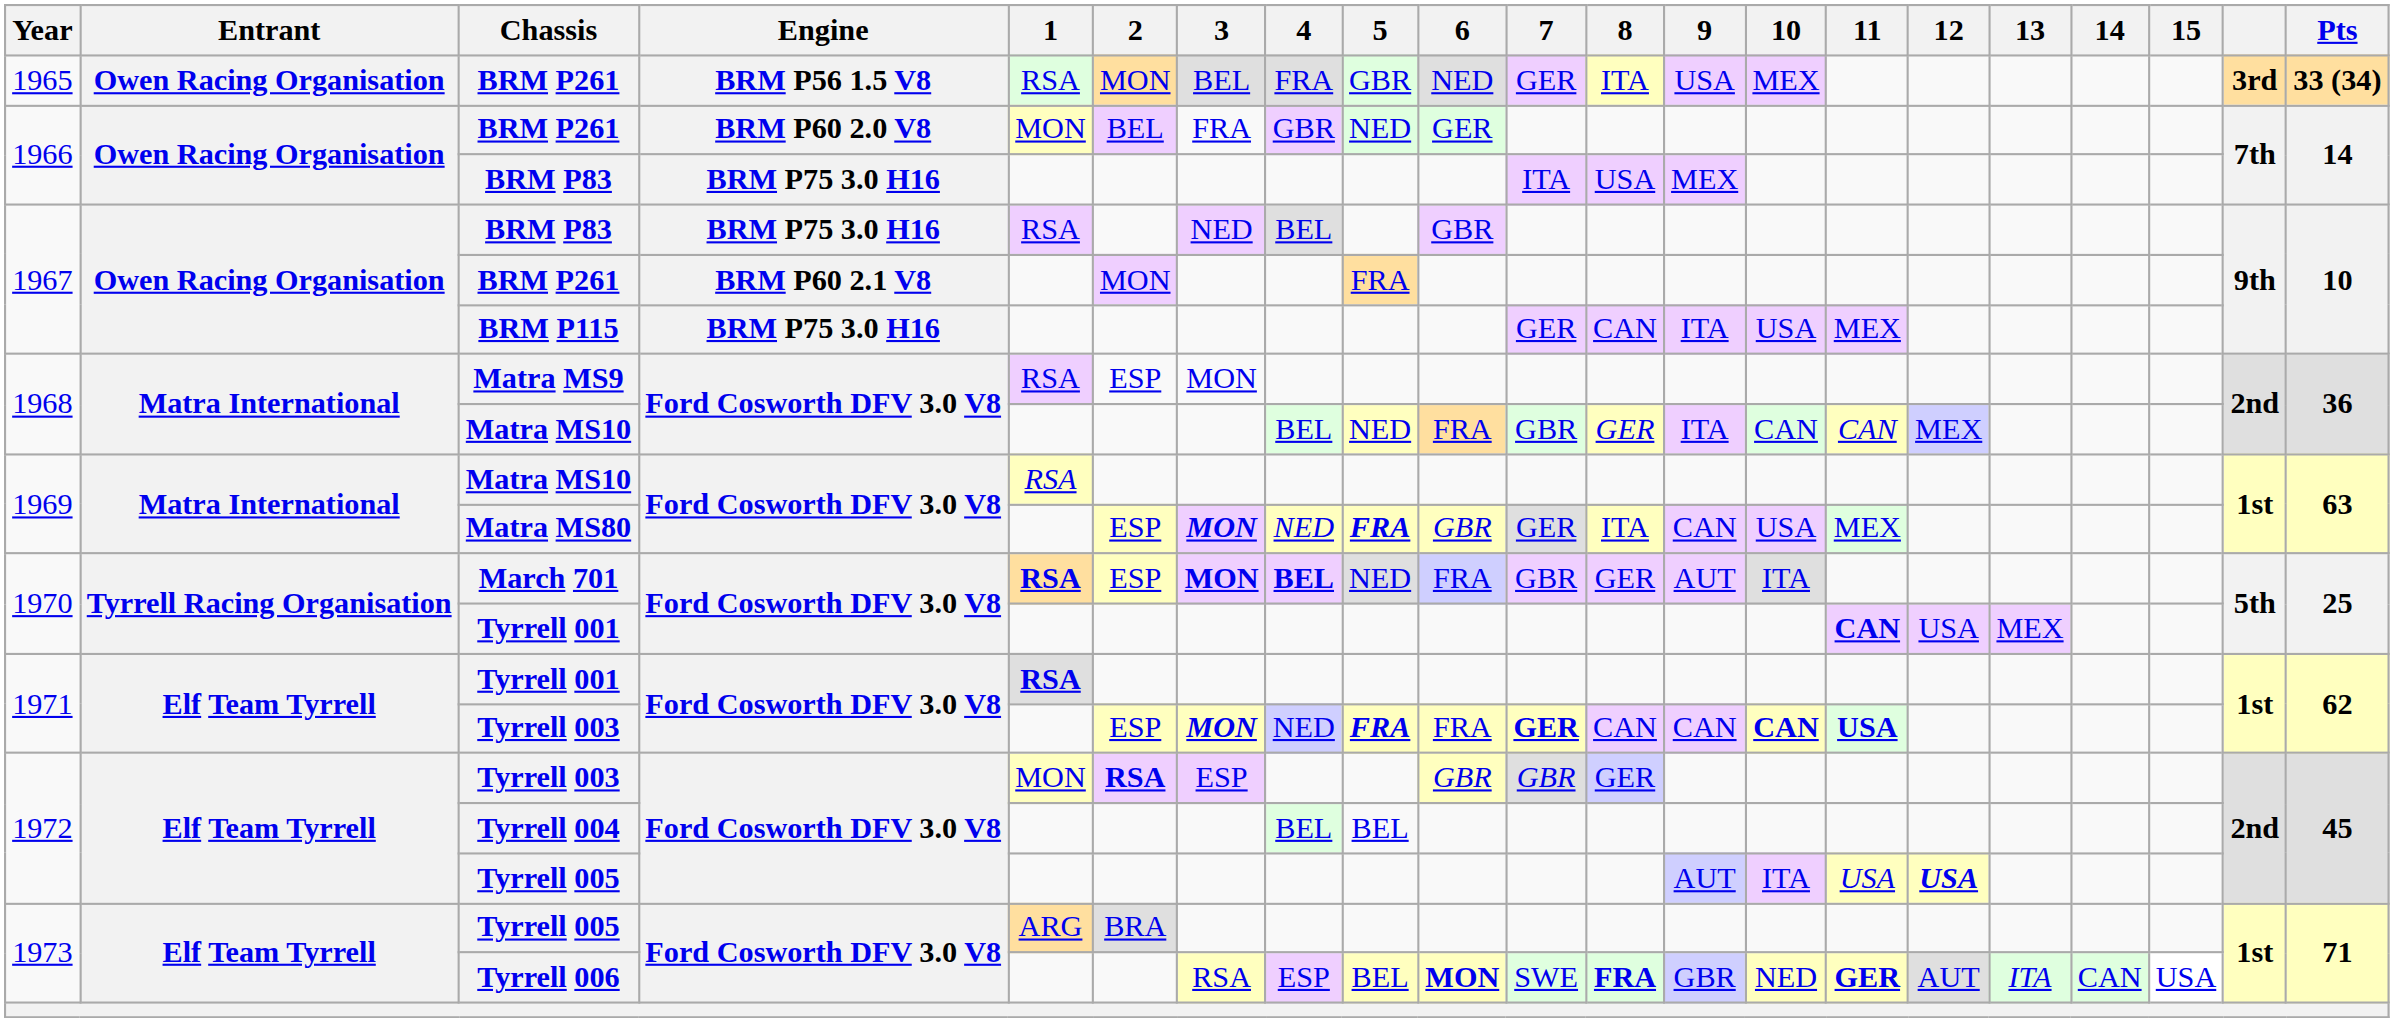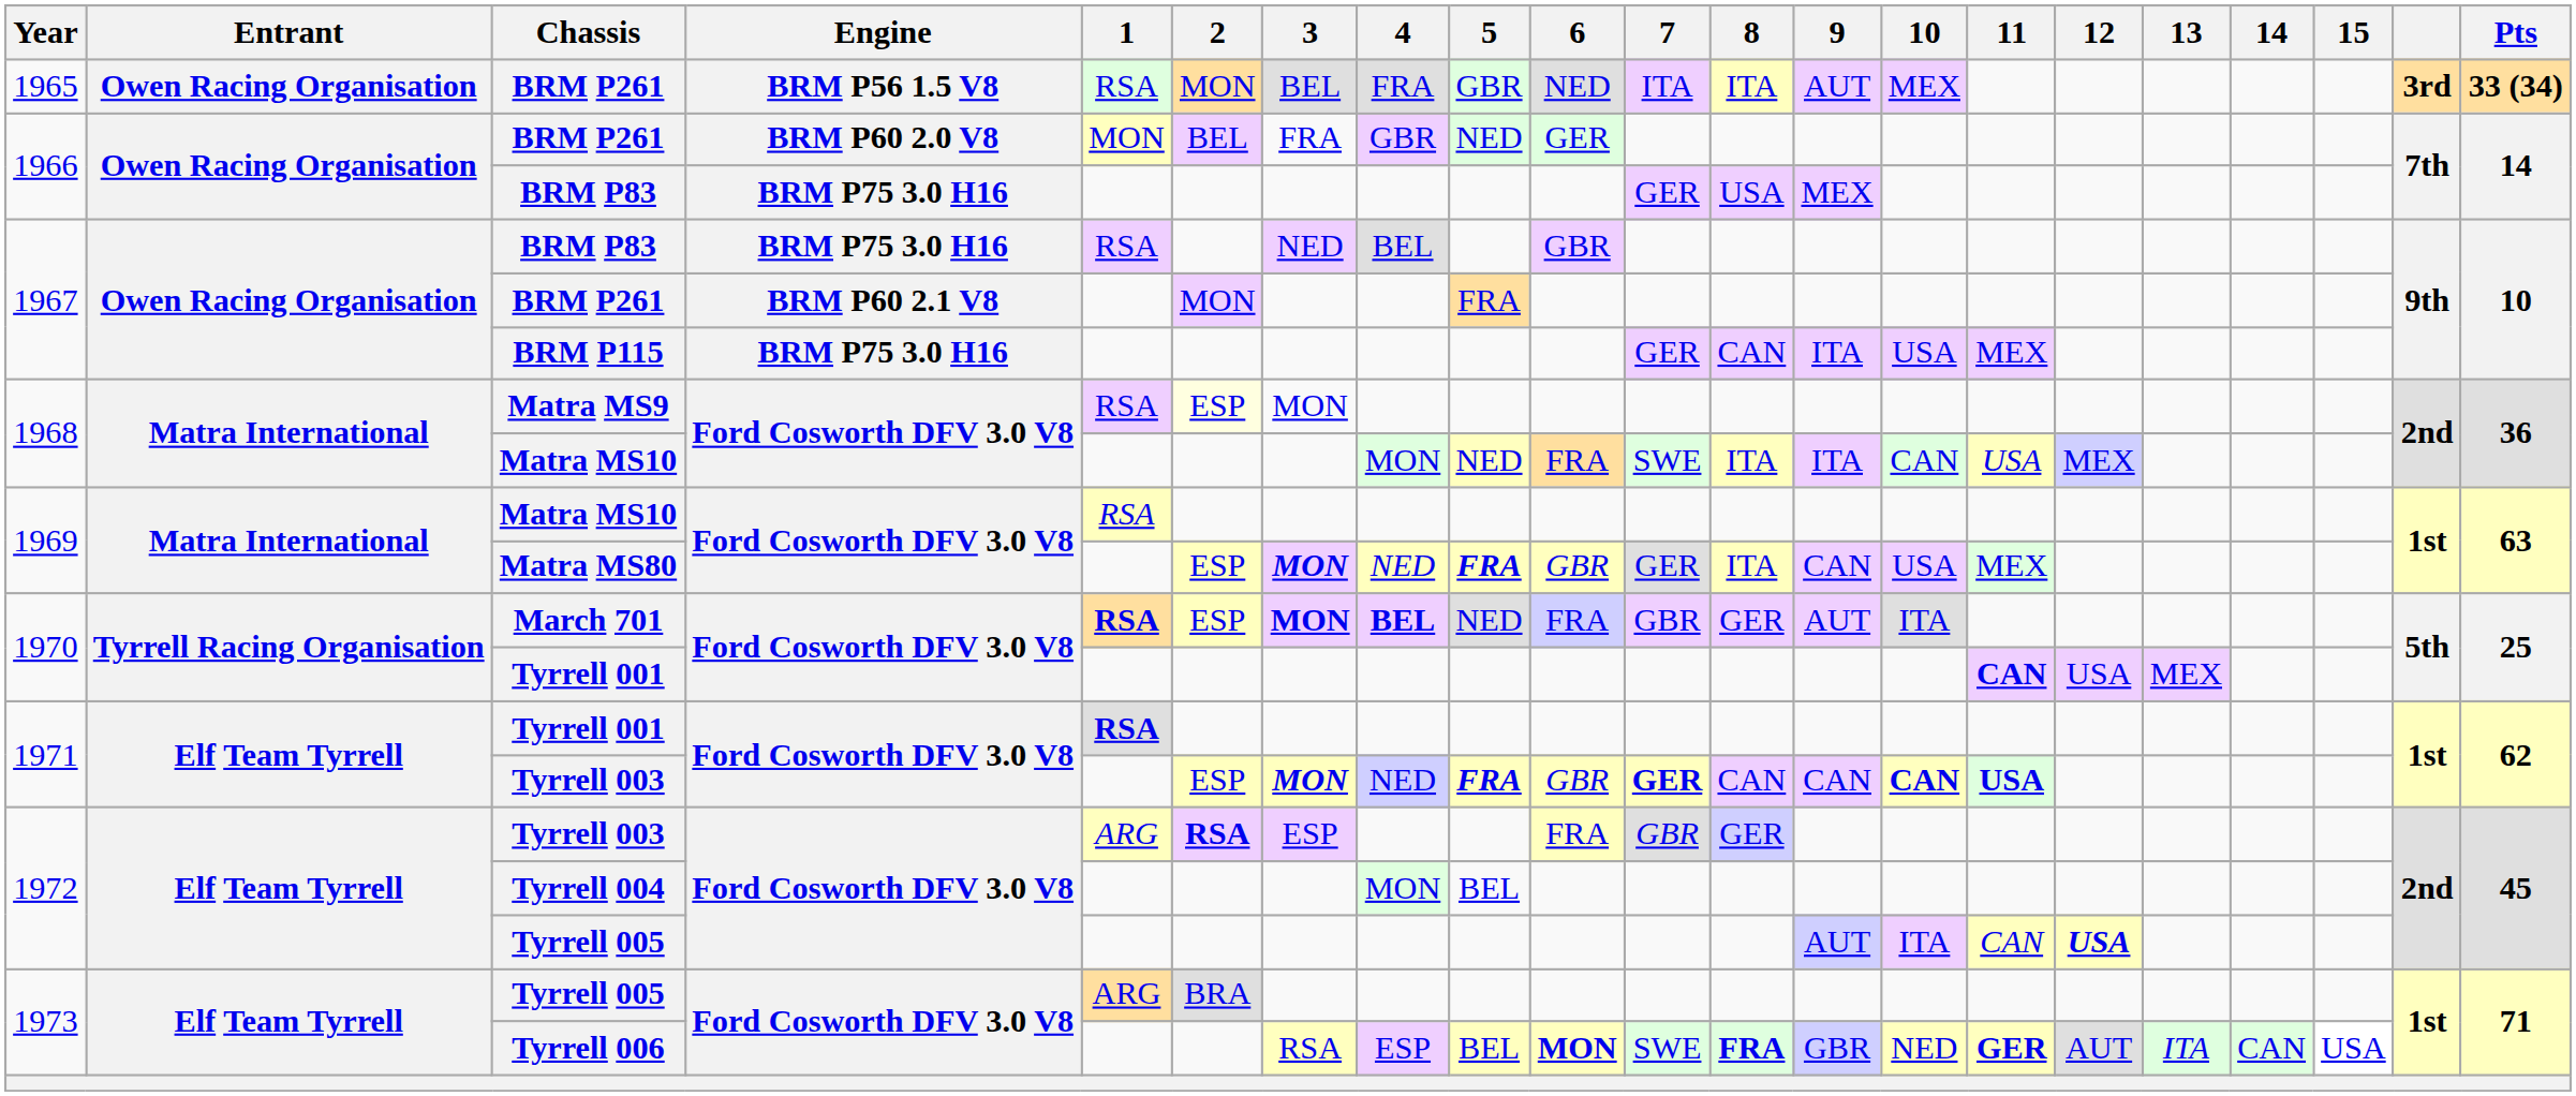 <table class="wikitable" style="text-align:center; font-size:90%">
 <tr>
 <th>Year</th>
 <th>Entrant</th>
 <th>Chassis</th>
 <th>Engine</th>
 <th>1</th>
 <th>2</th>
 <th>3</th>
 <th>4</th>
 <th>5</th>
 <th>6</th>
 <th>7</th>
 <th>8</th>
 <th>9</th>
 <th>10</th>
 <th>11</th>
 <th>12</th>
 <th>13</th>
 <th>14</th>
 <th>15</th>
 <th></th>
 <th><a href='#'>Pts</a></th>
 </tr>
 <tr>
 <td><a href='#'>1965</a></td>
 <th><a href='#'>Owen Racing Organisation</a></th>
 <th><a href='#'>BRM</a> <a href='#'>P261</a></th>
 <th><a href='#'>BRM</a> P56 1.5 <a href='#'>V8</a></th>
 <td style="background:#dfffdf;"><a href='#'>RSA</a><br></td>
 <td style="background:#ffdf9f;"><a href='#'>MON</a><br></td>
 <td style="background:#dfdfdf;"><a href='#'>BEL</a><br></td>
 <td style="background:#dfdfdf;"><a href='#'>FRA</a><br></td>
 <td style="background:#dfffdf;"><a href='#'>GBR</a><br></td>
 <td style="background:#dfdfdf;"><a href='#'>NED</a><br></td>
-<td style="background:#efcfff;"><a href='#'>GER</a><br></td>
+<td style="background:#efcfff;"><a href='#'>ITA</a><br></td>
 <td style="background:#ffffbf;"><a href='#'>ITA</a><br></td>
-<td style="background:#efcfff;"><a href='#'>USA</a><br></td>
+<td style="background:#efcfff;"><a href='#'>AUT</a><br></td>
 <td style="background:#efcfff;"><a href='#'>MEX</a><br></td>
 <td></td>
 <td></td>
 <td></td>
 <td></td>
 <td></td>
 <td style="background:#ffdf9f;"><strong>3rd</strong></td>
 <td style="background:#ffdf9f;"><strong>33 (34)</strong></td>
 </tr>
 <tr>
 <td rowspan=2><a href='#'>1966</a></td>
 <th rowspan=2><a href='#'>Owen Racing Organisation</a></th>
 <th><a href='#'>BRM</a> <a href='#'>P261</a></th>
 <th><a href='#'>BRM</a> P60 2.0 <a href='#'>V8</a></th>
 <td style="background:#ffffbf;"><a href='#'>MON</a><br></td>
 <td style="background:#efcfff;"><a href='#'>BEL</a><br></td>
 <td><a href='#'>FRA</a></td>
 <td style="background:#efcfff;"><a href='#'>GBR</a><br></td>
 <td style="background:#dfffdf;"><a href='#'>NED</a><br></td>
 <td style="background:#dfffdf;"><a href='#'>GER</a><br></td>
 <td></td>
 <td></td>
 <td></td>
 <td></td>
 <td></td>
 <td></td>
 <td></td>
 <td></td>
 <td></td>
 <th rowspan=2>7th</th>
 <th rowspan=2>14</th>
 </tr>
 <tr>
 <th><a href='#'>BRM</a> <a href='#'>P83</a></th>
 <th><a href='#'>BRM</a> P75 3.0 <a href='#'>H16</a></th>
 <td></td>
 <td></td>
 <td></td>
 <td></td>
 <td></td>
 <td></td>
-<td style="background:#efcfff;"><a href='#'>ITA</a><br></td>
+<td style="background:#efcfff;"><a href='#'>GER</a><br></td>
 <td style="background:#efcfff;"><a href='#'>USA</a><br></td>
 <td style="background:#efcfff;"><a href='#'>MEX</a><br></td>
 <td></td>
 <td></td>
 <td></td>
 <td></td>
 <td></td>
 <td></td>
 </tr>
 <tr>
 <td rowspan=3><a href='#'>1967</a></td>
 <th rowspan=3><a href='#'>Owen Racing Organisation</a></th>
 <th><a href='#'>BRM</a> <a href='#'>P83</a></th>
 <th><a href='#'>BRM</a> P75 3.0 <a href='#'>H16</a></th>
 <td style="background:#efcfff;"><a href='#'>RSA</a><br></td>
 <td></td>
 <td style="background:#efcfff;"><a href='#'>NED</a><br></td>
 <td style="background:#dfdfdf;"><a href='#'>BEL</a><br></td>
 <td></td>
 <td style="background:#efcfff;"><a href='#'>GBR</a><br></td>
 <td></td>
 <td></td>
 <td></td>
 <td></td>
 <td></td>
 <td></td>
 <td></td>
 <td></td>
 <td></td>
 <th rowspan=3>9th</th>
 <th rowspan=3>10</th>
 </tr>
 <tr>
 <th><a href='#'>BRM</a> <a href='#'>P261</a></th>
 <th><a href='#'>BRM</a> P60 2.1 <a href='#'>V8</a></th>
 <td></td>
 <td style="background:#efcfff;"><a href='#'>MON</a><br></td>
 <td></td>
 <td></td>
 <td style="background:#ffdf9f;"><a href='#'>FRA</a><br></td>
 <td></td>
 <td></td>
 <td></td>
 <td></td>
 <td></td>
 <td></td>
 <td></td>
 <td></td>
 <td></td>
 <td></td>
 </tr>
 <tr>
 <th><a href='#'>BRM</a> <a href='#'>P115</a></th>
 <th><a href='#'>BRM</a> P75 3.0 <a href='#'>H16</a></th>
 <td></td>
 <td></td>
 <td></td>
 <td></td>
 <td></td>
 <td></td>
 <td style="background:#efcfff;"><a href='#'>GER</a><br></td>
 <td style="background:#efcfff;"><a href='#'>CAN</a><br></td>
 <td style="background:#efcfff;"><a href='#'>ITA</a><br></td>
 <td style="background:#efcfff;"><a href='#'>USA</a><br></td>
 <td style="background:#efcfff;"><a href='#'>MEX</a><br></td>
 <td></td>
 <td></td>
 <td></td>
 <td></td>
 </tr>
 <tr>
 <td rowspan=2><a href='#'>1968</a></td>
 <th rowspan=2><a href='#'>Matra International</a></th>
 <th><a href='#'>Matra</a> <a href='#'>MS9</a></th>
 <th rowspan=2><a href='#'>Ford Cosworth DFV</a> 3.0 <a href='#'>V8</a></th>
 <td style="background:#efcfff;"><a href='#'>RSA</a><br></td>
-<td><a href='#'>ESP</a></td>
+<td style="background: lightyellow;"><a href='#'>ESP</a></td>
 <td><a href='#'>MON</a></td>
 <td></td>
 <td></td>
 <td></td>
 <td></td>
 <td></td>
 <td></td>
 <td></td>
 <td></td>
 <td></td>
 <td></td>
 <td></td>
 <td></td>
 <td rowspan=2 style="background:#dfdfdf;"><strong>2nd</strong></td>
 <td rowspan=2 style="background:#dfdfdf;"><strong>36</strong></td>
 </tr>
 <tr>
 <th><a href='#'>Matra</a> <a href='#'>MS10</a></th>
 <td></td>
 <td></td>
 <td></td>
-<td style="background:#dfffdf;"><a href='#'>BEL</a><br></td>
+<td style="background:#dfffdf;"><a href='#'>MON</a><br></td>
 <td style="background:#ffffbf;"><a href='#'>NED</a><br></td>
 <td style="background:#ffdf9f;"><a href='#'>FRA</a><br></td>
-<td style="background:#dfffdf;"><a href='#'>GBR</a><br></td>
-<td style="background:#ffffbf;"><em><a href='#'>GER</a></em><br></td>
+<td style="background:#dfffdf;"><a href='#'>SWE</a><br></td>
+<td style="background:#ffffbf;"><a href='#'>ITA</a><br></td>
 <td style="background:#efcfff;"><a href='#'>ITA</a><br></td>
 <td style="background:#dfffdf;"><a href='#'>CAN</a><br></td>
-<td style="background:#ffffbf;"><em><a href='#'>CAN</a></em><br></td>
+<td style="background:#ffffbf;"><em><a href='#'>USA</a></em><br></td>
 <td style="background:#cfcfff;"><a href='#'>MEX</a><br></td>
 <td></td>
 <td></td>
 <td></td>
 </tr>
 <tr>
 <td rowspan=2><a href='#'>1969</a></td>
 <th rowspan=2><a href='#'>Matra International</a></th>
 <th><a href='#'>Matra</a> <a href='#'>MS10</a></th>
 <th rowspan=2><a href='#'>Ford Cosworth DFV</a> 3.0 <a href='#'>V8</a></th>
 <td style="background:#ffffbf;"><em><a href='#'>RSA</a></em><br></td>
 <td></td>
 <td></td>
 <td></td>
 <td></td>
 <td></td>
 <td></td>
 <td></td>
 <td></td>
 <td></td>
 <td></td>
 <td></td>
 <td></td>
 <td></td>
 <td></td>
 <td rowspan=2 style="background:#ffffbf;"><strong>1st</strong></td>
 <td rowspan=2 style="background:#ffffbf;"><strong>63</strong></td>
 </tr>
 <tr>
 <th><a href='#'>Matra</a> <a href='#'>MS80</a></th>
 <td></td>
 <td style="background:#ffffbf;"><a href='#'>ESP</a><br></td>
 <td style="background:#efcfff;"><strong><em><a href='#'>MON</a></em></strong><br></td>
 <td style="background:#ffffbf;"><em><a href='#'>NED</a></em><br></td>
 <td style="background:#ffffbf;"><strong><em><a href='#'>FRA</a></em></strong><br></td>
 <td style="background:#ffffbf;"><em><a href='#'>GBR</a></em><br></td>
 <td style="background:#dfdfdf;"><a href='#'>GER</a><br></td>
 <td style="background:#ffffbf;"><a href='#'>ITA</a><br></td>
 <td style="background:#efcfff;"><a href='#'>CAN</a><br></td>
 <td style="background:#efcfff;"><a href='#'>USA</a><br></td>
 <td style="background:#dfffdf;"><a href='#'>MEX</a><br></td>
 <td></td>
 <td></td>
 <td></td>
 <td></td>
 </tr>
 <tr>
 <td rowspan=2><a href='#'>1970</a></td>
 <th rowspan=2><a href='#'>Tyrrell Racing Organisation</a></th>
 <th><a href='#'>March</a> <a href='#'>701</a></th>
 <th rowspan=2><a href='#'>Ford Cosworth DFV</a> 3.0 <a href='#'>V8</a></th>
 <td style="background:#ffdf9f;"><strong><a href='#'>RSA</a></strong><br></td>
 <td style="background:#ffffbf;"><a href='#'>ESP</a><br></td>
 <td style="background:#efcfff;"><strong><a href='#'>MON</a></strong><br></td>
 <td style="background:#efcfff;"><strong><a href='#'>BEL</a></strong><br></td>
 <td style="background:#dfdfdf;"><a href='#'>NED</a><br></td>
 <td style="background:#cfcfff;"><a href='#'>FRA</a><br></td>
 <td style="background:#efcfff;"><a href='#'>GBR</a><br></td>
 <td style="background:#efcfff;"><a href='#'>GER</a><br></td>
 <td style="background:#efcfff;"><a href='#'>AUT</a><br></td>
 <td style="background:#dfdfdf;"><a href='#'>ITA</a><br></td>
 <td></td>
 <td></td>
 <td></td>
 <td></td>
 <td></td>
 <th rowspan=2>5th</th>
 <th rowspan=2>25</th>
 </tr>
 <tr>
 <th><a href='#'>Tyrrell</a> <a href='#'>001</a></th>
 <td></td>
 <td></td>
 <td></td>
 <td></td>
 <td></td>
 <td></td>
 <td></td>
 <td></td>
 <td></td>
 <td></td>
 <td style="background:#efcfff;"><strong><a href='#'>CAN</a></strong><br></td>
 <td style="background:#efcfff;"><a href='#'>USA</a><br></td>
 <td style="background:#efcfff;"><a href='#'>MEX</a><br></td>
 <td></td>
 <td></td>
 </tr>
 <tr>
 <td rowspan=2><a href='#'>1971</a></td>
 <th rowspan=2><a href='#'>Elf</a> <a href='#'>Team Tyrrell</a></th>
 <th><a href='#'>Tyrrell</a> <a href='#'>001</a></th>
 <th rowspan=2><a href='#'>Ford Cosworth DFV</a> 3.0 <a href='#'>V8</a></th>
 <td style="background:#dfdfdf;"><strong><a href='#'>RSA</a></strong><br></td>
 <td></td>
 <td></td>
 <td></td>
 <td></td>
 <td></td>
 <td></td>
 <td></td>
 <td></td>
 <td></td>
 <td></td>
 <td></td>
 <td></td>
 <td></td>
 <td></td>
 <td rowspan=2 style="background:#ffffbf;"><strong>1st</strong></td>
 <td rowspan=2 style="background:#ffffbf;"><strong>62</strong></td>
 </tr>
 <tr>
 <th><a href='#'>Tyrrell</a> <a href='#'>003</a></th>
 <td></td>
 <td style="background:#ffffbf;"><a href='#'>ESP</a><br></td>
 <td style="background:#ffffbf;"><strong><em><a href='#'>MON</a></em></strong><br></td>
 <td style="background:#cfcfff;"><a href='#'>NED</a><br></td>
 <td style="background:#ffffbf;"><strong><em><a href='#'>FRA</a></em></strong><br></td>
-<td style="background:#ffffbf;"><a href='#'>FRA</a><br></td>
+<td style="background:#ffffbf;"><em><a href='#'>GBR</a></em><br></td>
 <td style="background:#ffffbf;"><strong><a href='#'>GER</a></strong><br></td>
 <td style="background:#efcfff;"><a href='#'>CAN</a><br></td>
 <td style="background:#efcfff;"><a href='#'>CAN</a><br></td>
 <td style="background:#ffffbf;"><strong><a href='#'>CAN</a></strong><br></td>
 <td style="background:#dfffdf;"><strong><a href='#'>USA</a></strong><br></td>
 <td></td>
 <td></td>
 <td></td>
 <td></td>
 </tr>
 <tr>
 <td rowspan=3><a href='#'>1972</a></td>
 <th rowspan=3><a href='#'>Elf</a> <a href='#'>Team Tyrrell</a></th>
 <th><a href='#'>Tyrrell</a> <a href='#'>003</a></th>
 <th rowspan=3><a href='#'>Ford Cosworth DFV</a> 3.0 <a href='#'>V8</a></th>
-<td style="background:#ffffbf;"><a href='#'>MON</a><br></td>
+<td style="background:#ffffbf;"><em><a href='#'>ARG</a></em><br></td>
 <td style="background:#efcfff;"><strong><a href='#'>RSA</a></strong><br></td>
 <td style="background:#efcfff;"><a href='#'>ESP</a><br></td>
 <td></td>
 <td></td>
-<td style="background:#ffffbf;"><em><a href='#'>GBR</a></em><br></td>
+<td style="background:#ffffbf;"><a href='#'>FRA</a><br></td>
 <td style="background:#dfdfdf;"><em><a href='#'>GBR</a></em><br></td>
 <td style="background:#cfcfff;"><a href='#'>GER</a><br></td>
 <td></td>
 <td></td>
 <td></td>
 <td></td>
 <td></td>
 <td></td>
 <td></td>
 <td rowspan=3 style="background:#dfdfdf;"><strong>2nd</strong></td>
 <td rowspan=3 style="background:#dfdfdf;"><strong>45</strong></td>
 </tr>
 <tr>
 <th><a href='#'>Tyrrell</a> <a href='#'>004</a></th>
 <td></td>
 <td></td>
 <td></td>
-<td style="background:#dfffdf;"><a href='#'>BEL</a><br></td>
+<td style="background:#dfffdf;"><a href='#'>MON</a><br></td>
 <td><a href='#'>BEL</a></td>
 <td></td>
 <td></td>
 <td></td>
 <td></td>
 <td></td>
 <td></td>
 <td></td>
 <td></td>
 <td></td>
 <td></td>
 </tr>
 <tr>
 <th><a href='#'>Tyrrell</a> <a href='#'>005</a></th>
 <td></td>
 <td></td>
 <td></td>
 <td></td>
 <td></td>
 <td></td>
 <td></td>
 <td></td>
 <td style="background:#cfcfff;"><a href='#'>AUT</a><br></td>
 <td style="background:#efcfff;"><a href='#'>ITA</a><br></td>
-<td style="background:#ffffbf;"><em><a href='#'>USA</a></em><br></td>
+<td style="background:#ffffbf;"><em><a href='#'>CAN</a></em><br></td>
 <td style="background:#ffffbf;"><strong><em><a href='#'>USA</a></em></strong><br></td>
 <td></td>
 <td></td>
 <td></td>
 </tr>
 <tr>
 <td rowspan=2><a href='#'>1973</a></td>
 <th rowspan=2><a href='#'>Elf</a> <a href='#'>Team Tyrrell</a></th>
 <th><a href='#'>Tyrrell</a> <a href='#'>005</a></th>
 <th rowspan=2><a href='#'>Ford Cosworth DFV</a> 3.0 <a href='#'>V8</a></th>
 <td style="background:#ffdf9f;"><a href='#'>ARG</a><br></td>
 <td style="background:#dfdfdf;"><a href='#'>BRA</a><br></td>
 <td></td>
 <td></td>
 <td></td>
 <td></td>
 <td></td>
 <td></td>
 <td></td>
 <td></td>
 <td></td>
 <td></td>
 <td></td>
 <td></td>
 <td></td>
 <td rowspan="2" style="background:#ffffbf;"><strong>1st</strong></td>
 <td rowspan="2" style="background:#ffffbf;"><strong>71</strong></td>
 </tr>
 <tr>
 <th><a href='#'>Tyrrell</a> <a href='#'>006</a></th>
 <td></td>
 <td></td>
 <td style="background:#ffffbf;"><a href='#'>RSA</a><br></td>
 <td style="background:#efcfff;"><a href='#'>ESP</a><br></td>
 <td style="background:#ffffbf;"><a href='#'>BEL</a><br></td>
 <td style="background:#ffffbf;"><strong><a href='#'>MON</a></strong><br></td>
 <td style="background:#dfffdf;"><a href='#'>SWE</a><br></td>
 <td style="background:#dfffdf;"><strong><a href='#'>FRA</a></strong><br></td>
 <td style="background:#cfcfff;"><a href='#'>GBR</a><br></td>
 <td style="background:#ffffbf;"><a href='#'>NED</a><br></td>
 <td style="background:#ffffbf;"><strong><a href='#'>GER</a></strong><br></td>
 <td style="background:#dfdfdf;"><a href='#'>AUT</a><br></td>
 <td style="background:#dfffdf;"><em><a href='#'>ITA</a></em><br></td>
 <td style="background:#dfffdf;"><a href='#'>CAN</a><br></td>
 <td style="background:#ffffff;"><a href='#'>USA</a><br></td>
 </tr>
 <tr>
 <th colspan=21></th>
 </tr>
 </table>
